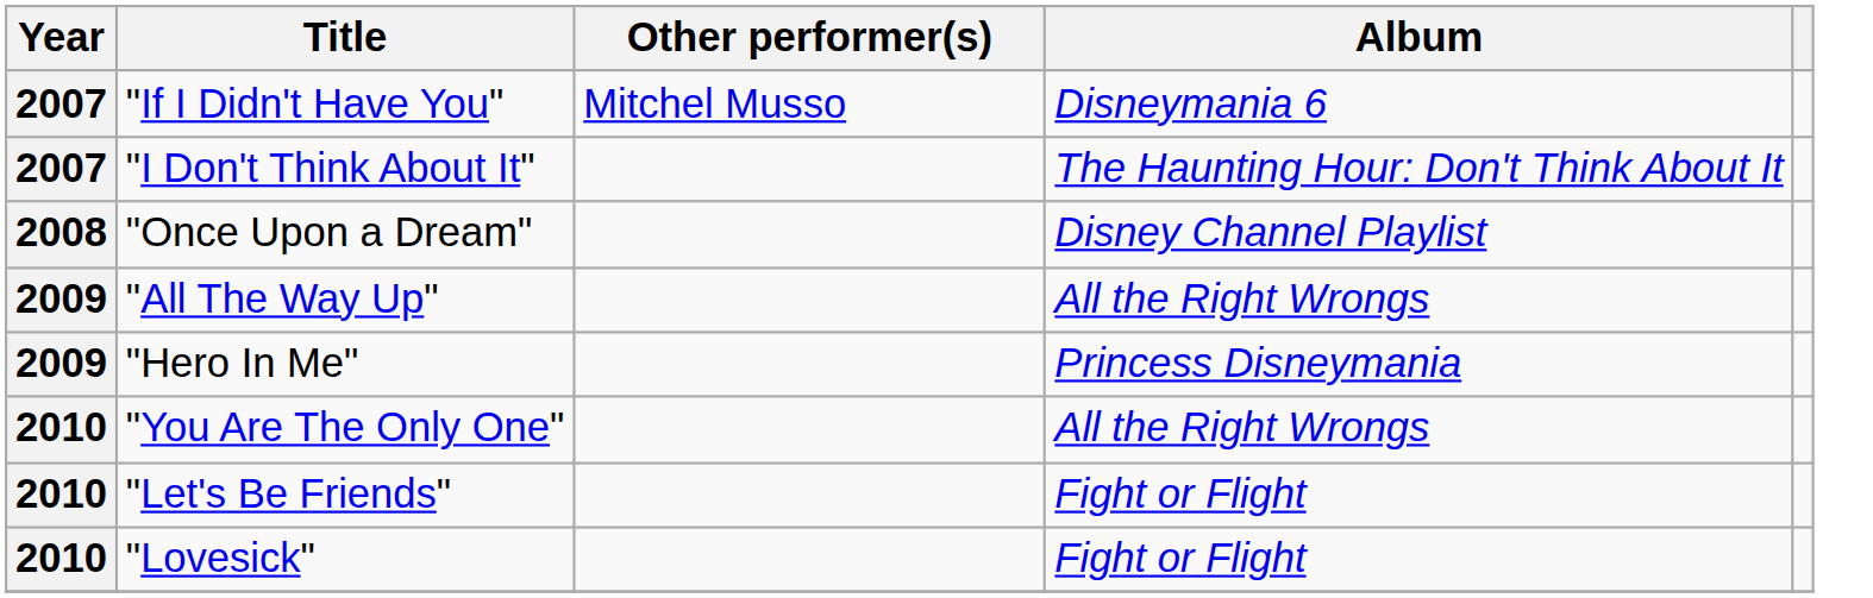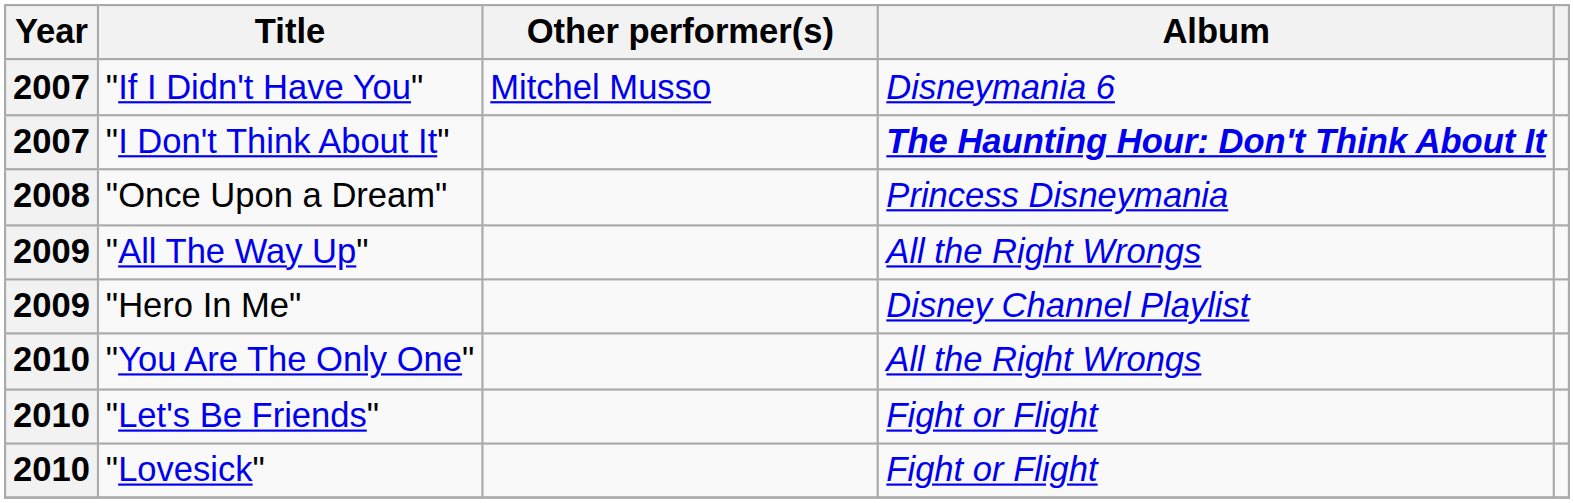 <table class="wikitable plainrowheaders sortable" style="margin-right: 0;">
 <tr>
 <th scope="col">Year</th>
 <th scope="col">Title</th>
 <th scope="col" style="width: 11em;">Other performer(s)</th>
 <th scope="col">Album</th>
 <th scope="col" class="unsortable"></th>
 </tr>
 <tr>
 <th scope=row>2007</th>
 <td>"<a href='#'>If I Didn't Have You</a>"</td>
 <td><a href='#'>Mitchel Musso</a></td>
 <td><em><a href='#'>Disneymania 6</a></em></td>
 <td></td>
 </tr>
 <tr>
 <th scope=row>2007</th>
 <td>"<a href='#'>I Don't Think About It</a>"</td>
 <td></td>
-<td><em><a href='#'>The Haunting Hour: Don't Think About It</a></em></td>
+<td><strong><em><a href='#'>The Haunting Hour: Don't Think About It</a></em></strong></td>
 <td></td>
 </tr>
 <tr>
 <th scope=row>2008</th>
 <td>"Once Upon a Dream"</td>
 <td></td>
-<td><em><a href='#'>Disney Channel Playlist</a></em></td>
+<td><em><a href='#'>Princess Disneymania</a></em></td>
 <td></td>
 </tr>
 <tr>
 <th scope=row>2009</th>
 <td>"<a href='#'>All The Way Up</a>"</td>
 <td></td>
 <td><em><a href='#'>All the Right Wrongs</a></em></td>
 <td></td>
 </tr>
 <tr>
 <th scope=row>2009</th>
 <td>"Hero In Me"</td>
 <td></td>
-<td><em><a href='#'>Princess Disneymania</a></em></td>
+<td><em><a href='#'>Disney Channel Playlist</a></em></td>
 <td></td>
 </tr>
 <tr>
 <th scope=row>2010</th>
 <td>"<a href='#'>You Are The Only One</a>"</td>
 <td></td>
 <td><em><a href='#'>All the Right Wrongs</a></em></td>
 <td></td>
 </tr>
 <tr>
 <th scope=row>2010</th>
 <td>"<a href='#'>Let's Be Friends</a>"</td>
 <td></td>
 <td><em><a href='#'>Fight or Flight</a></em></td>
 <td></td>
 </tr>
 <tr>
 <th scope=row>2010</th>
 <td>"<a href='#'>Lovesick</a>"</td>
 <td></td>
 <td><em><a href='#'>Fight or Flight</a></em></td>
 <td></td>
 </tr>
 <tr>
 </tr>
 </table>
